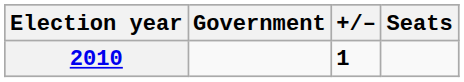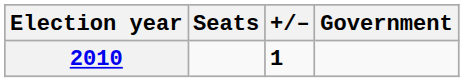 <table class="wikitable">
 <tr>
 <th>Election year</th>
+<th>Seats</th>
+<th>+/–</th>
 <th>Government</th>
-<th>+/–</th>
-<th>Seats</th>
 </tr>
 <tr>
 <th><a href='#'>2010</a></th>
 <td></td>
 <td><strong> 1</strong></td>
 <td></td>
 </tr>
 </table>
